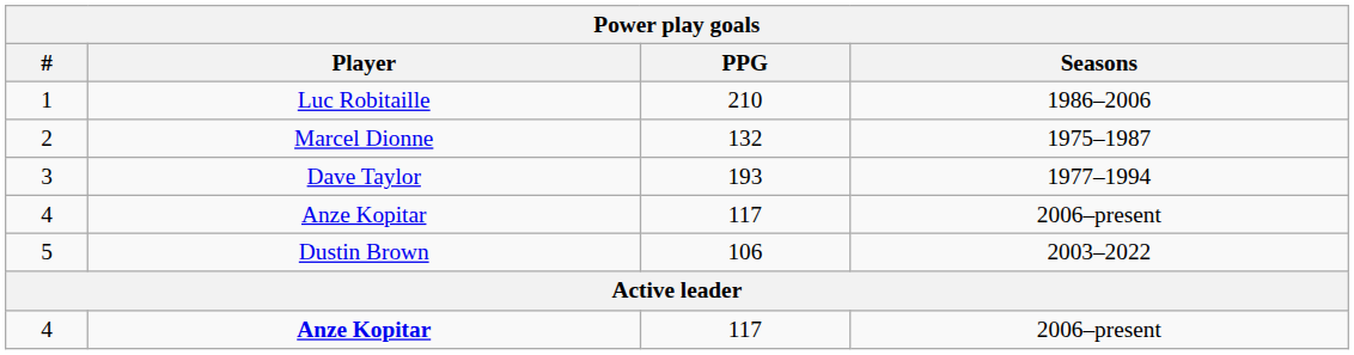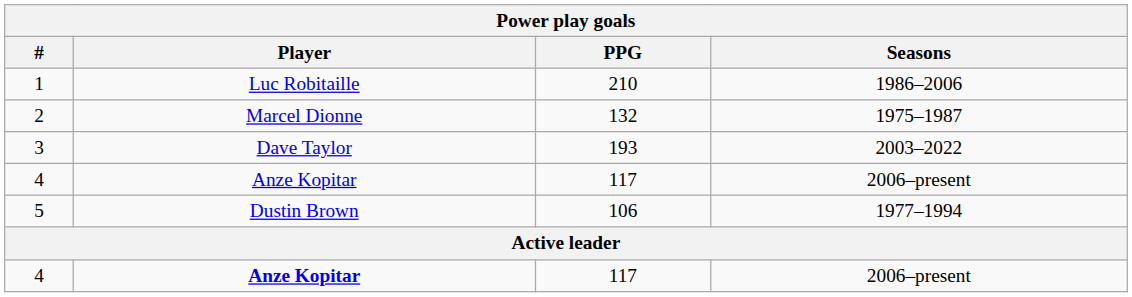 <table class="wikitable" style="text-align: center; font-size: 95%" width="70%">
 <tr>
 <th colspan="4">Power play goals</th>
 </tr>
 <tr>
 <th>#</th>
 <th>Player</th>
 <th>PPG</th>
 <th>Seasons</th>
 </tr>
 <tr>
 <td>1</td>
 <td><a href='#'>Luc Robitaille</a></td>
 <td>210</td>
 <td>1986–2006</td>
 </tr>
 <tr>
 <td>2</td>
 <td><a href='#'>Marcel Dionne</a></td>
 <td>132</td>
 <td>1975–1987</td>
 </tr>
 <tr>
 <td>3</td>
 <td><a href='#'>Dave Taylor</a></td>
 <td>193</td>
-<td>1977–1994</td>
+<td>2003–2022</td>
 </tr>
 <tr>
 <td>4</td>
 <td><a href='#'>Anze Kopitar</a></td>
 <td>117</td>
 <td>2006–present</td>
 </tr>
 <tr>
 <td>5</td>
 <td><a href='#'>Dustin Brown</a></td>
 <td>106</td>
-<td>2003–2022</td>
+<td>1977–1994</td>
 </tr>
 <tr>
 <th colspan="4">Active leader</th>
 </tr>
 <tr>
 <td>4</td>
 <td><strong><a href='#'>Anze Kopitar</a></strong></td>
 <td>117</td>
 <td>2006–present</td>
 </tr>
 </table>
